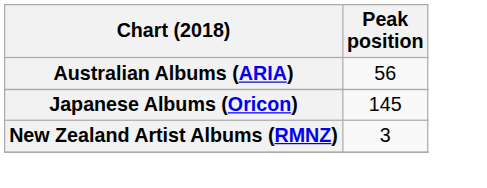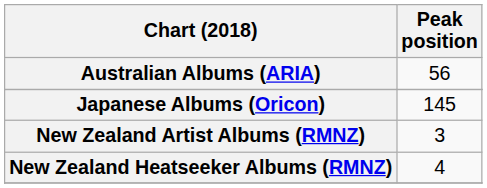 <table class="wikitable sortable plainrowheaders" style="text-align:center">
 <tr>
 <th scope="col">Chart (2018)</th>
 <th scope="col">Peak<br> position</th>
 </tr>
 <tr>
 <th scope="row">Australian Albums (<a href='#'>ARIA</a>)</th>
 <td>56</td>
 </tr>
 <tr>
 </tr>
 <tr>
 </tr>
 <tr>
 </tr>
 <tr>
 <th scope="row">Japanese Albums (<a href='#'>Oricon</a>)</th>
 <td>145</td>
 </tr>
 <tr>
 <th scope="row">New Zealand Artist Albums (<a href='#'>RMNZ</a>)</th>
 <td>3</td>
 </tr>
 <tr>
+<th scope="row">New Zealand Heatseeker Albums (<a href='#'>RMNZ</a>)</th>
+<td>4</td>
+</tr>
+<tr>
 </tr>
 <tr>
 </tr>
 </table>
